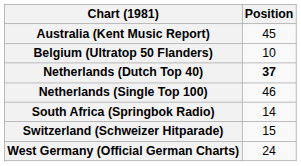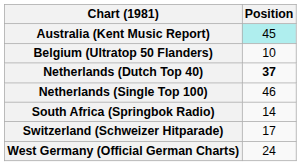 <table class="wikitable sortable plainrowheaders" style="text-align:center">
 <tr>
 <th scope="col">Chart (1981)</th>
 <th scope="col">Position</th>
 </tr>
 <tr>
 <th scope="row">Australia (Kent Music Report)</th>
-<td>45</td>
+<td style="background: paleturquoise;">45</td>
 </tr>
 <tr>
 <th scope="row">Belgium (Ultratop 50 Flanders)</th>
 <td>10</td>
 </tr>
 <tr>
 <th scope="row">Netherlands (Dutch Top 40)</th>
 <td><strong>37</strong></td>
 </tr>
 <tr>
 <th scope="row">Netherlands (Single Top 100)</th>
 <td>46</td>
 </tr>
 <tr>
 <th scope="row">South Africa (Springbok Radio)</th>
 <td>14</td>
 </tr>
 <tr>
 <th scope="row">Switzerland (Schweizer Hitparade)</th>
-<td>15</td>
+<td>17</td>
 </tr>
 <tr>
 <th scope="row">West Germany (Official German Charts)</th>
 <td>24</td>
 </tr>
 </table>
